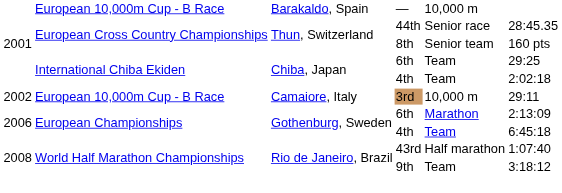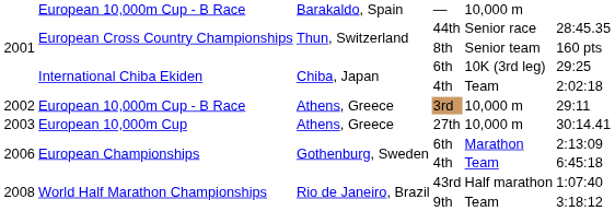 <table>
 <tr>
 <td rowspan=5>2001</td>
 <td><a href='#'>European 10,000m Cup - B Race</a></td>
 <td><a href='#'>Barakaldo</a>, Spain</td>
 <td>—</td>
 <td>10,000 m</td>
 <td></td>
 </tr>
 <tr>
 <td rowspan=2><a href='#'>European Cross Country Championships</a></td>
 <td rowspan=2><a href='#'>Thun</a>, Switzerland</td>
 <td>44th</td>
 <td>Senior race</td>
 <td>28:45.35</td>
 </tr>
 <tr>
 <td>8th</td>
 <td>Senior team</td>
 <td>160 pts</td>
 </tr>
 <tr>
 <td rowspan=2><a href='#'>International Chiba Ekiden</a></td>
 <td rowspan=2><a href='#'>Chiba</a>, Japan</td>
 <td>6th</td>
-<td>Team</td>
+<td>10K (3rd leg)</td>
 <td>29:25</td>
 </tr>
 <tr>
 <td>4th</td>
 <td>Team</td>
 <td>2:02:18</td>
 </tr>
 <tr>
 <td>2002</td>
 <td><a href='#'>European 10,000m Cup - B Race</a></td>
-<td><a href='#'>Camaiore</a>, Italy</td>
+<td><a href='#'>Athens</a>, Greece</td>
 <td bgcolor=cc9966>3rd</td>
 <td>10,000 m</td>
 <td>29:11</td>
+</tr>
+<tr>
+<td>2003</td>
+<td><a href='#'>European 10,000m Cup</a></td>
+<td><a href='#'>Athens</a>, Greece</td>
+<td>27th</td>
+<td>10,000 m</td>
+<td>30:14.41</td>
 </tr>
 <tr>
 <td rowspan=2>2006</td>
 <td rowspan=2><a href='#'>European Championships</a></td>
 <td rowspan=2><a href='#'>Gothenburg</a>, Sweden</td>
 <td>6th</td>
 <td><a href='#'>Marathon</a></td>
 <td>2:13:09</td>
 </tr>
 <tr>
 <td>4th</td>
 <td><a href='#'>Team</a></td>
 <td>6:45:18</td>
 </tr>
 <tr>
 <td rowspan=2>2008</td>
 <td rowspan=2><a href='#'>World Half Marathon Championships</a></td>
 <td rowspan=2><a href='#'>Rio de Janeiro</a>, Brazil</td>
 <td>43rd</td>
 <td>Half marathon</td>
 <td>1:07:40</td>
 </tr>
 <tr>
 <td>9th</td>
 <td>Team</td>
 <td>3:18:12</td>
 </tr>
 </table>
